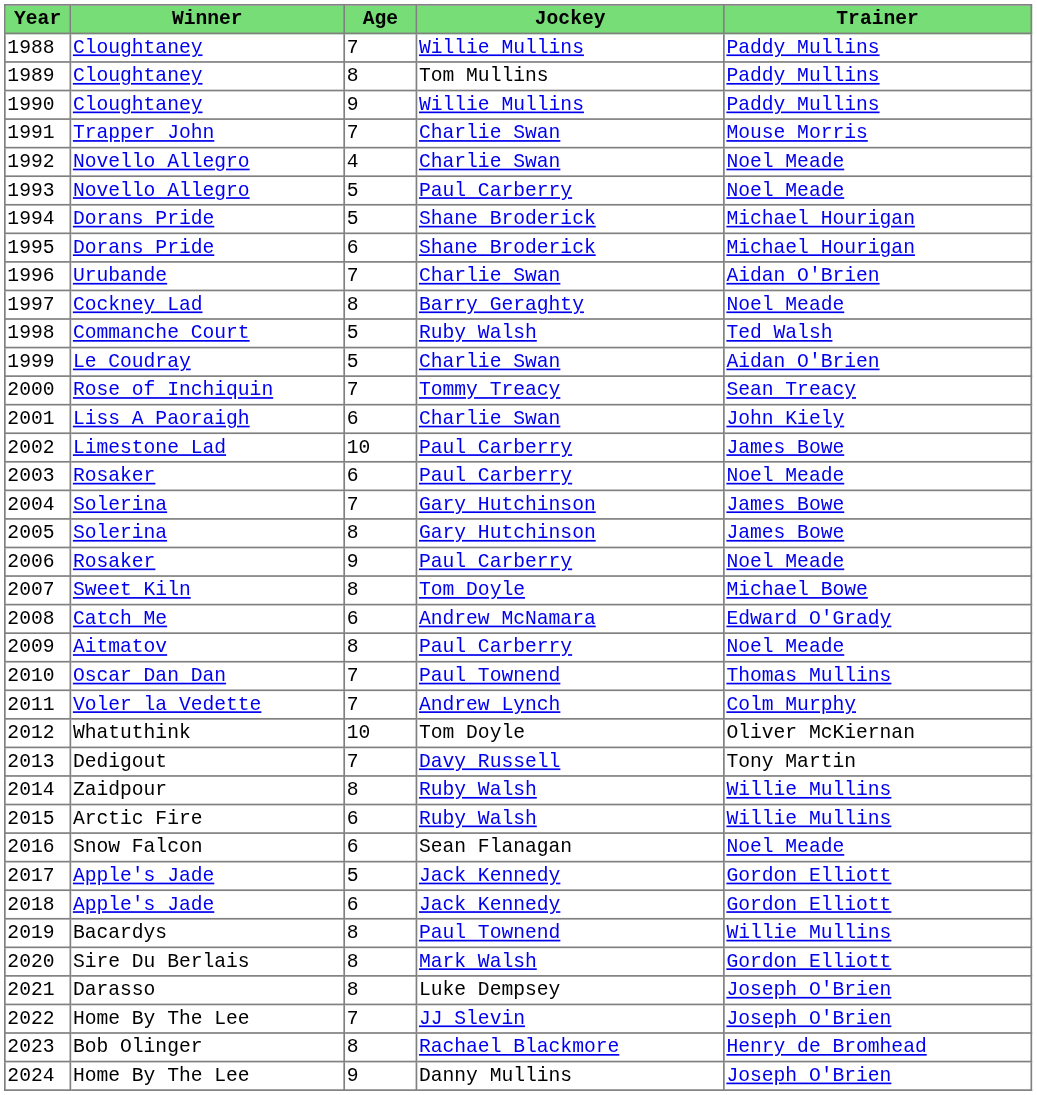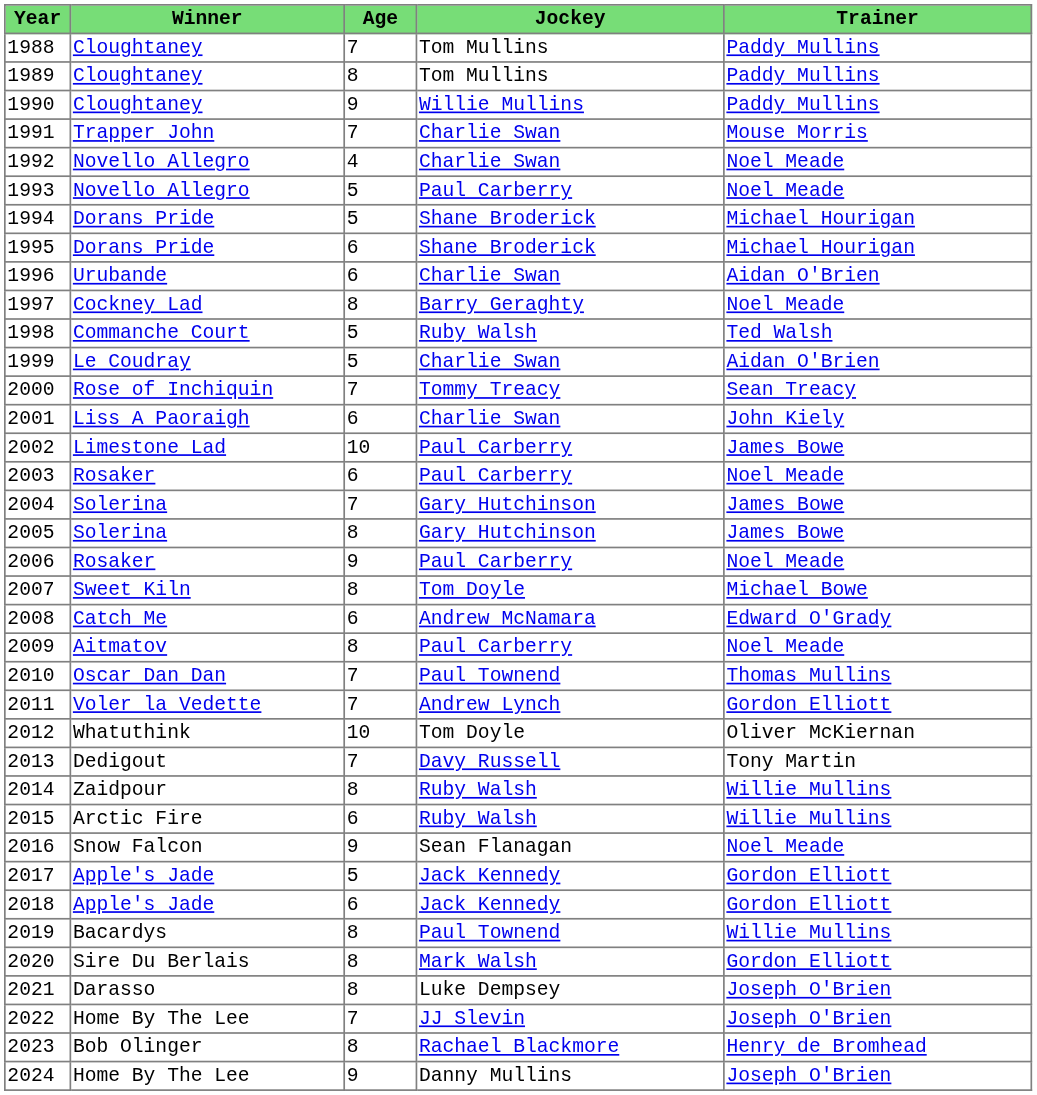 <table class = "sortable" | border="1" style="border-collapse: collapse; font-size:90%">
 <tr bgcolor="#77dd77" align="center">
 <th width="36px"><strong>Year</strong><br></th>
 <th width="160px"><strong>Winner</strong><br></th>
 <th width="40px"><strong>Age</strong><br></th>
 <th width="180px"><strong>Jockey</strong><br></th>
 <th width="180px"><strong>Trainer</strong><br></th>
 </tr>
 <tr>
 <td>1988</td>
 <td><a href='#'>Cloughtaney</a></td>
 <td>7</td>
-<td><a href='#'>Willie Mullins</a></td>
+<td>Tom Mullins</td>
 <td><a href='#'>Paddy Mullins</a></td>
 </tr>
 <tr>
 <td>1989</td>
 <td><a href='#'>Cloughtaney</a></td>
 <td>8</td>
 <td>Tom Mullins</td>
 <td><a href='#'>Paddy Mullins</a></td>
 </tr>
 <tr>
 <td>1990</td>
 <td><a href='#'>Cloughtaney</a></td>
 <td>9</td>
 <td><a href='#'>Willie Mullins</a></td>
 <td><a href='#'>Paddy Mullins</a></td>
 </tr>
 <tr>
 <td>1991</td>
 <td><a href='#'>Trapper John</a></td>
 <td>7</td>
 <td><a href='#'>Charlie Swan</a></td>
 <td><a href='#'>Mouse Morris</a></td>
 </tr>
 <tr>
 <td>1992</td>
 <td><a href='#'>Novello Allegro</a></td>
 <td>4</td>
 <td><a href='#'>Charlie Swan</a></td>
 <td><a href='#'>Noel Meade</a></td>
 </tr>
 <tr>
 <td>1993</td>
 <td><a href='#'>Novello Allegro</a></td>
 <td>5</td>
 <td><a href='#'>Paul Carberry</a></td>
 <td><a href='#'>Noel Meade</a></td>
 </tr>
 <tr>
 <td>1994</td>
 <td><a href='#'>Dorans Pride</a></td>
 <td>5</td>
 <td><a href='#'>Shane Broderick</a></td>
 <td><a href='#'>Michael Hourigan</a></td>
 </tr>
 <tr>
 <td>1995</td>
 <td><a href='#'>Dorans Pride</a></td>
 <td>6</td>
 <td><a href='#'>Shane Broderick</a></td>
 <td><a href='#'>Michael Hourigan</a></td>
 </tr>
 <tr>
 <td>1996</td>
 <td><a href='#'>Urubande</a></td>
-<td>7</td>
+<td>6</td>
 <td><a href='#'>Charlie Swan</a></td>
 <td><a href='#'>Aidan O'Brien</a></td>
 </tr>
 <tr>
 <td>1997</td>
 <td><a href='#'>Cockney Lad</a></td>
 <td>8</td>
 <td><a href='#'>Barry Geraghty</a></td>
 <td><a href='#'>Noel Meade</a></td>
 </tr>
 <tr>
 <td>1998</td>
 <td><a href='#'>Commanche Court</a></td>
 <td>5</td>
 <td><a href='#'>Ruby Walsh</a></td>
 <td><a href='#'>Ted Walsh</a></td>
 </tr>
 <tr>
 <td>1999</td>
 <td><a href='#'>Le Coudray</a></td>
 <td>5</td>
 <td><a href='#'>Charlie Swan</a></td>
 <td><a href='#'>Aidan O'Brien</a></td>
 </tr>
 <tr>
 <td>2000</td>
 <td><a href='#'>Rose of Inchiquin</a></td>
 <td>7</td>
 <td><a href='#'>Tommy Treacy</a></td>
 <td><a href='#'>Sean Treacy</a></td>
 </tr>
 <tr>
 <td>2001</td>
 <td><a href='#'>Liss A Paoraigh</a></td>
 <td>6</td>
 <td><a href='#'>Charlie Swan</a></td>
 <td><a href='#'>John Kiely</a></td>
 </tr>
 <tr>
 <td>2002</td>
 <td><a href='#'>Limestone Lad</a></td>
 <td>10</td>
 <td><a href='#'>Paul Carberry</a></td>
 <td><a href='#'>James Bowe</a></td>
 </tr>
 <tr>
 <td>2003</td>
 <td><a href='#'>Rosaker</a></td>
 <td>6</td>
 <td><a href='#'>Paul Carberry</a></td>
 <td><a href='#'>Noel Meade</a></td>
 </tr>
 <tr>
 <td>2004</td>
 <td><a href='#'>Solerina</a></td>
 <td>7</td>
 <td><a href='#'>Gary Hutchinson</a></td>
 <td><a href='#'>James Bowe</a></td>
 </tr>
 <tr>
 <td>2005</td>
 <td><a href='#'>Solerina</a></td>
 <td>8</td>
 <td><a href='#'>Gary Hutchinson</a></td>
 <td><a href='#'>James Bowe</a></td>
 </tr>
 <tr>
 <td>2006</td>
 <td><a href='#'>Rosaker</a></td>
 <td>9</td>
 <td><a href='#'>Paul Carberry</a></td>
 <td><a href='#'>Noel Meade</a></td>
 </tr>
 <tr>
 <td>2007</td>
 <td><a href='#'>Sweet Kiln</a></td>
 <td>8</td>
 <td><a href='#'>Tom Doyle</a></td>
 <td><a href='#'>Michael Bowe</a></td>
 </tr>
 <tr>
 <td>2008</td>
 <td><a href='#'>Catch Me</a></td>
 <td>6</td>
 <td><a href='#'>Andrew McNamara</a></td>
 <td><a href='#'>Edward O'Grady</a></td>
 </tr>
 <tr>
 <td>2009</td>
 <td><a href='#'>Aitmatov</a></td>
 <td>8</td>
 <td><a href='#'>Paul Carberry</a></td>
 <td><a href='#'>Noel Meade</a></td>
 </tr>
 <tr>
 <td>2010</td>
 <td><a href='#'>Oscar Dan Dan</a></td>
 <td>7</td>
 <td><a href='#'>Paul Townend</a></td>
 <td><a href='#'>Thomas Mullins</a></td>
 </tr>
 <tr>
 <td>2011</td>
 <td><a href='#'>Voler la Vedette</a></td>
 <td>7</td>
 <td><a href='#'>Andrew Lynch</a></td>
-<td><a href='#'>Colm Murphy</a></td>
+<td><a href='#'>Gordon Elliott</a></td>
 </tr>
 <tr>
 <td>2012</td>
 <td>Whatuthink</td>
 <td>10</td>
 <td>Tom Doyle</td>
 <td>Oliver McKiernan</td>
 </tr>
 <tr>
 <td>2013</td>
 <td>Dedigout</td>
 <td>7</td>
 <td><a href='#'>Davy Russell</a></td>
 <td>Tony Martin</td>
 </tr>
 <tr>
 <td>2014</td>
 <td>Zaidpour</td>
 <td>8</td>
 <td><a href='#'>Ruby Walsh</a></td>
 <td><a href='#'>Willie Mullins</a></td>
 </tr>
 <tr>
 <td>2015</td>
 <td>Arctic Fire</td>
 <td>6</td>
 <td><a href='#'>Ruby Walsh</a></td>
 <td><a href='#'>Willie Mullins</a></td>
 </tr>
 <tr>
 <td>2016</td>
 <td>Snow Falcon</td>
-<td>6</td>
+<td>9</td>
 <td>Sean Flanagan</td>
 <td><a href='#'>Noel Meade</a></td>
 </tr>
 <tr>
 <td>2017</td>
 <td><a href='#'>Apple's Jade</a></td>
 <td>5</td>
 <td><a href='#'>Jack Kennedy</a></td>
 <td><a href='#'>Gordon Elliott</a></td>
 </tr>
 <tr>
 <td>2018</td>
 <td><a href='#'>Apple's Jade</a></td>
 <td>6</td>
 <td><a href='#'>Jack Kennedy</a></td>
 <td><a href='#'>Gordon Elliott</a></td>
 </tr>
 <tr>
 <td>2019</td>
 <td>Bacardys</td>
 <td>8</td>
 <td><a href='#'>Paul Townend</a></td>
 <td><a href='#'>Willie Mullins</a></td>
 </tr>
 <tr>
 <td>2020</td>
 <td>Sire Du Berlais</td>
 <td>8</td>
 <td><a href='#'>Mark Walsh</a></td>
 <td><a href='#'>Gordon Elliott</a></td>
 </tr>
 <tr>
 <td>2021</td>
 <td>Darasso</td>
 <td>8</td>
 <td>Luke Dempsey</td>
 <td><a href='#'>Joseph O'Brien</a></td>
 </tr>
 <tr>
 <td>2022</td>
 <td>Home By The Lee</td>
 <td>7</td>
 <td><a href='#'>JJ Slevin</a></td>
 <td><a href='#'>Joseph O'Brien</a></td>
 </tr>
 <tr>
 <td>2023</td>
 <td>Bob Olinger</td>
 <td>8</td>
 <td><a href='#'>Rachael Blackmore</a></td>
 <td><a href='#'>Henry de Bromhead</a></td>
 </tr>
 <tr>
 <td>2024</td>
 <td>Home By The Lee</td>
 <td>9</td>
 <td>Danny Mullins</td>
 <td><a href='#'>Joseph O'Brien</a></td>
 </tr>
 </table>
